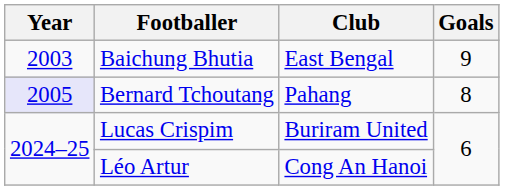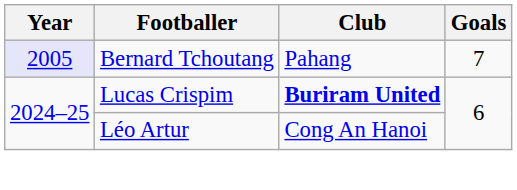 <table class="wikitable">
 <tr>
 <th>Year</th>
 <th>Footballer</th>
 <th>Club</th>
 <th>Goals</th>
 </tr>
 <tr>
-<td align=center><a href='#'>2003</a></td>
-<td> <a href='#'>Baichung Bhutia</a></td>
-<td> <a href='#'>East Bengal</a></td>
-<td align=center>9</td>
-</tr>
-<tr>
 <td align=center style="background: lavender;"><a href='#'>2005</a></td>
 <td> <a href='#'>Bernard Tchoutang</a></td>
 <td> <a href='#'>Pahang</a></td>
-<td align=center>8</td>
+<td align=center>7</td>
 </tr>
 <tr>
 <td rowspan="2" align="center"><a href='#'>2024–25</a></td>
 <td> <a href='#'>Lucas Crispim</a></td>
-<td> <a href='#'>Buriram United</a></td>
+<td><strong> <a href='#'>Buriram United</a></strong></td>
 <td rowspan="2" align="center">6</td>
 </tr>
 <tr>
 <td> <a href='#'>Léo Artur</a></td>
 <td> <a href='#'>Cong An Hanoi</a></td>
 </tr>
 </table>
